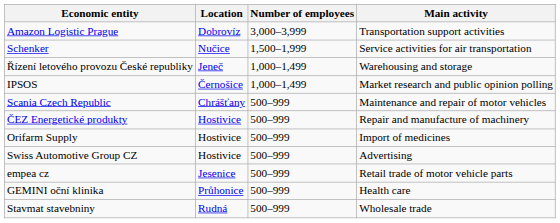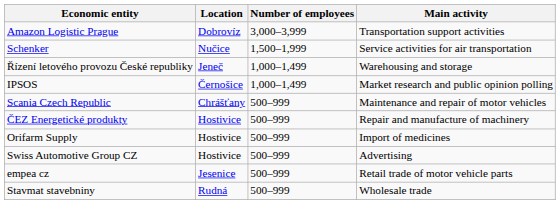 <table class="wikitable sortable">
 <tr>
 <th>Economic entity</th>
 <th>Location</th>
 <th>Number of employees</th>
 <th>Main activity</th>
 </tr>
 <tr>
 <td><a href='#'>Amazon Logistic Prague</a></td>
 <td><a href='#'>Dobrovíz</a></td>
 <td>3,000–3,999</td>
 <td>Transportation support activities</td>
 </tr>
 <tr>
 <td><a href='#'>Schenker</a></td>
 <td><a href='#'>Nučice</a></td>
 <td>1,500–1,999</td>
 <td>Service activities for air transportation</td>
 </tr>
 <tr>
 <td>Řízení letového provozu České republiky</td>
 <td><a href='#'>Jeneč</a></td>
 <td>1,000–1,499</td>
 <td>Warehousing and storage</td>
 </tr>
 <tr>
 <td>IPSOS</td>
 <td><a href='#'>Černošice</a></td>
 <td>1,000–1,499</td>
 <td>Market research and public opinion polling</td>
 </tr>
 <tr>
 <td><a href='#'>Scania Czech Republic</a></td>
 <td><a href='#'>Chrášťany</a></td>
 <td>500–999</td>
 <td>Maintenance and repair of motor vehicles</td>
 </tr>
 <tr>
 <td><a href='#'>ČEZ Energetické produkty</a></td>
 <td><a href='#'>Hostivice</a></td>
 <td>500–999</td>
 <td>Repair and manufacture of machinery</td>
 </tr>
 <tr>
 <td>Orifarm Supply</td>
 <td>Hostivice</td>
 <td>500–999</td>
 <td>Import of medicines</td>
 </tr>
 <tr>
 <td>Swiss Automotive Group CZ</td>
 <td>Hostivice</td>
 <td>500–999</td>
 <td>Advertising</td>
 </tr>
 <tr>
 <td>empea cz</td>
 <td><a href='#'>Jesenice</a></td>
 <td>500–999</td>
 <td>Retail trade of motor vehicle parts</td>
 </tr>
 <tr>
-<td>GEMINI oční klinika</td>
-<td><a href='#'>Průhonice</a></td>
-<td>500–999</td>
-<td>Health care</td>
-</tr>
-<tr>
 <td>Stavmat stavebniny</td>
 <td><a href='#'>Rudná</a></td>
 <td>500–999</td>
 <td>Wholesale trade</td>
 </tr>
 </table>
